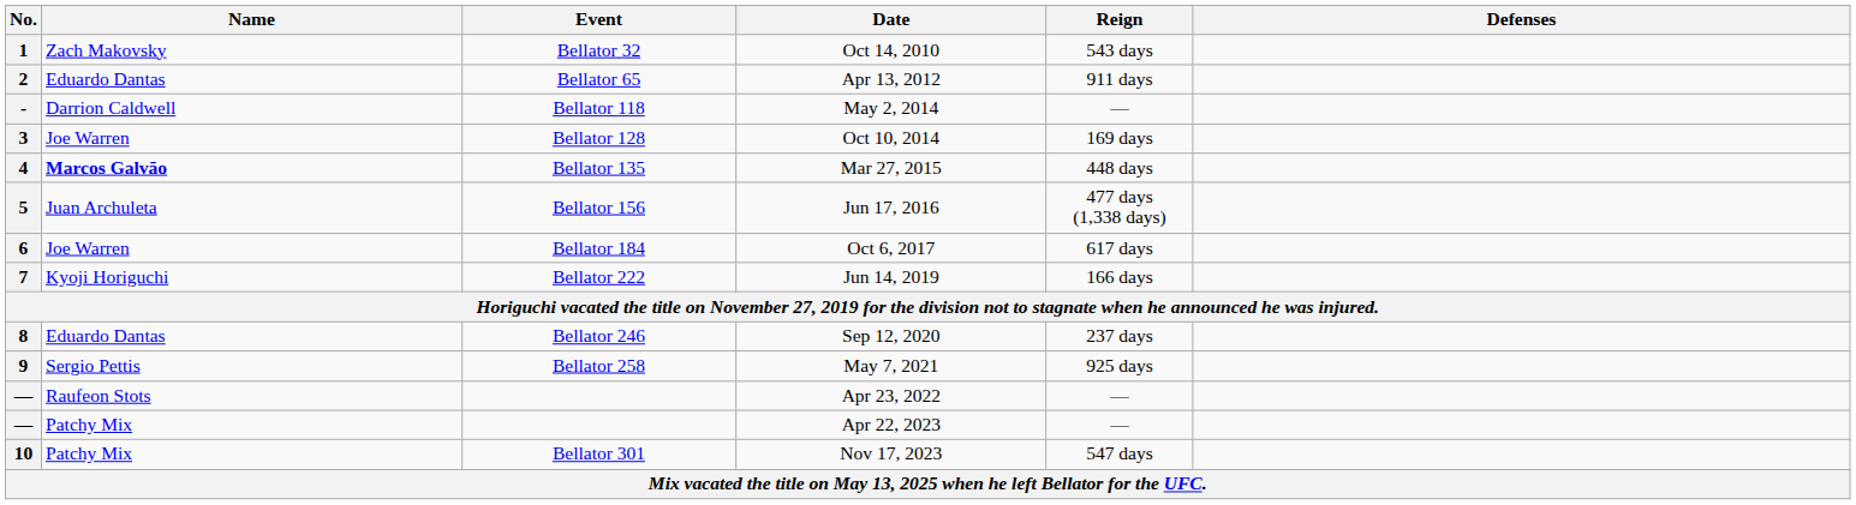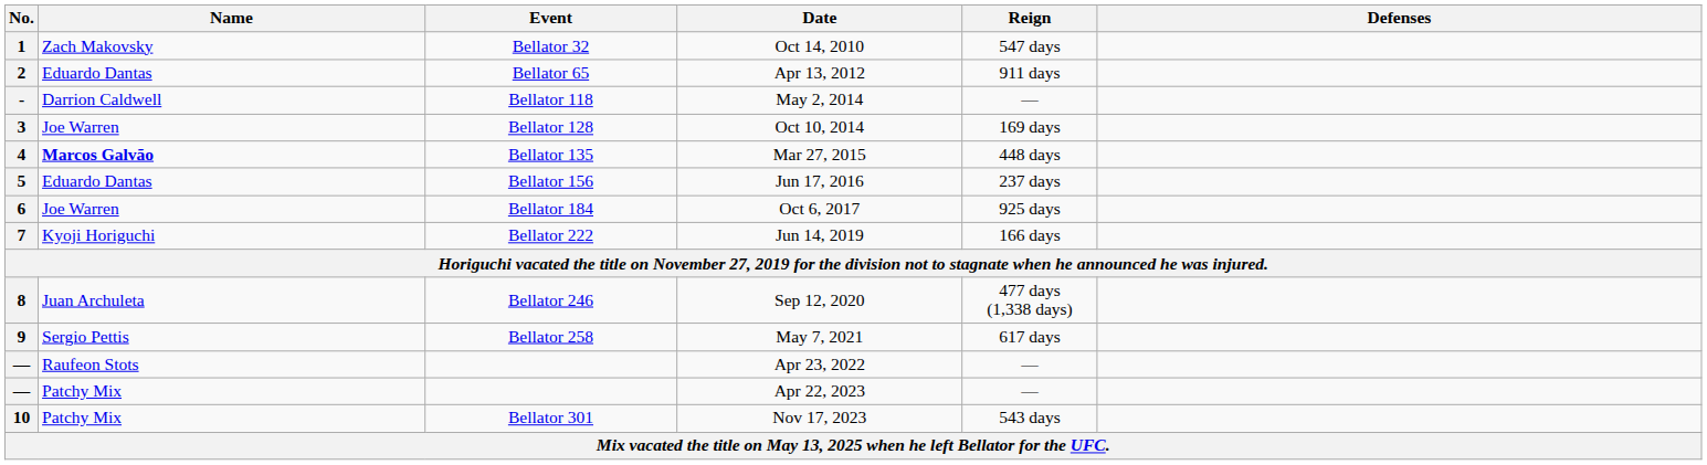 <table class="wikitable" width=100% style="text-align: center;">
 <tr>
 <th width=1%>No.</th>
 <th width=23%>Name</th>
 <th width=15%>Event</th>
 <th width=17%>Date</th>
 <th width=8%>Reign</th>
 <th width=36%>Defenses</th>
 </tr>
 <tr>
 <th>1</th>
 <td align=left> <a href='#'>Zach Makovsky</a><br></td>
 <td><a href='#'>Bellator 32</a><br></td>
 <td>Oct 14, 2010</td>
-<td>543 days</td>
+<td>547 days</td>
 <td></td>
 </tr>
 <tr>
 <th>2</th>
 <td align=left> <a href='#'>Eduardo Dantas</a></td>
 <td><a href='#'>Bellator 65</a><br></td>
 <td>Apr 13, 2012</td>
 <td>911 days</td>
 <td align=left><br></td>
 </tr>
 <tr>
 <th>-</th>
 <td align=left> <a href='#'>Darrion Caldwell</a></td>
 <td><a href='#'>Bellator 118</a><br></td>
 <td>May 2, 2014</td>
 <td>—</td>
 <td></td>
 </tr>
 <tr>
 <th>3</th>
 <td align=left> <a href='#'>Joe Warren</a></td>
 <td><a href='#'>Bellator 128</a><br></td>
 <td>Oct 10, 2014</td>
 <td>169 days</td>
 <td></td>
 </tr>
 <tr>
 <th>4</th>
 <td align=left><strong> <a href='#'>Marcos Galvão</a></strong></td>
 <td><a href='#'>Bellator 135</a><br></td>
 <td>Mar 27, 2015</td>
 <td>448 days</td>
 <td></td>
 </tr>
 <tr>
 <th>5</th>
-<td align=left> <a href='#'>Juan Archuleta</a><br></td>
+<td align=left> <a href='#'>Eduardo Dantas</a> </td>
 <td><a href='#'>Bellator 156</a><br></td>
 <td>Jun 17, 2016</td>
-<td>477 days<br>(1,338 days)</td>
+<td>237 days</td>
 <td align=left></td>
 </tr>
 <tr>
 <th>6</th>
 <td align=left> <a href='#'>Joe Warren</a><br></td>
 <td><a href='#'>Bellator 184</a><br></td>
 <td>Oct 6, 2017</td>
-<td>617 days</td>
+<td>925 days</td>
 <td align=left></td>
 </tr>
 <tr>
 <th>7</th>
 <td align=left> <a href='#'>Kyoji Horiguchi</a></td>
 <td><a href='#'>Bellator 222</a><br></td>
 <td>Jun 14, 2019</td>
 <td>166 days</td>
 <td></td>
 </tr>
 <tr>
 <th colspan=6><em>Horiguchi vacated the title on November 27, 2019 for the division not to stagnate when he announced he was injured.</em></th>
 </tr>
 <tr>
 <th>8</th>
-<td align=left> <a href='#'>Eduardo Dantas</a> </td>
+<td align=left> <a href='#'>Juan Archuleta</a><br></td>
 <td><a href='#'>Bellator 246</a><br></td>
 <td>Sep 12, 2020</td>
-<td>237 days</td>
+<td>477 days<br>(1,338 days)</td>
 <td></td>
 </tr>
 <tr>
 <th>9</th>
 <td align=left> <a href='#'>Sergio Pettis</a></td>
 <td><a href='#'>Bellator 258</a><br></td>
 <td>May 7, 2021</td>
-<td>925 days</td>
+<td>617 days</td>
 <td align=left></td>
 </tr>
 <tr>
 <th>—</th>
 <td align=left> <a href='#'>Raufeon Stots</a><br></td>
 <td><br></td>
 <td>Apr 23, 2022</td>
 <td>—</td>
 <td align=left></td>
 </tr>
 <tr>
 <th>—</th>
 <td align=left> <a href='#'>Patchy Mix</a><br></td>
 <td><br></td>
 <td>Apr 22, 2023</td>
 <td>—</td>
 <td></td>
 </tr>
 <tr>
 <th>10</th>
 <td align=left> <a href='#'>Patchy Mix</a></td>
 <td><a href='#'>Bellator 301</a><br></td>
 <td>Nov 17, 2023</td>
-<td>547 days</td>
+<td>543 days</td>
 <td align=left></td>
 </tr>
 <tr>
 <th colspan=6><em>Mix vacated the title on May 13, 2025 when he left Bellator for the <a href='#'>UFC</a>.</em></th>
 </tr>
 </table>
